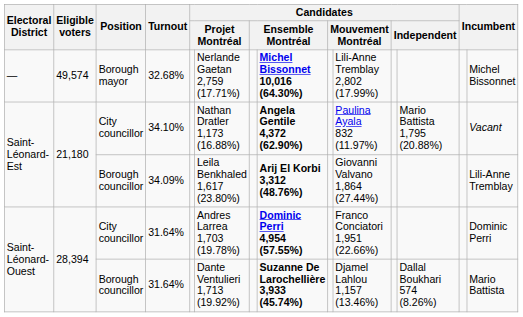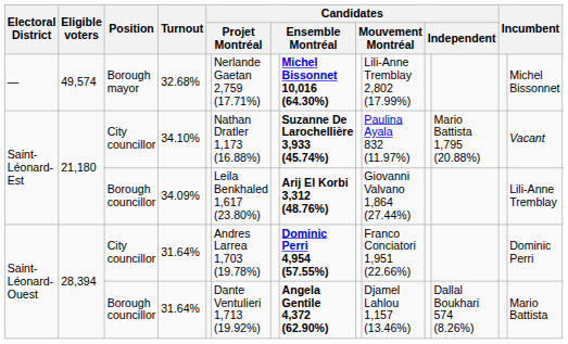 <table class="wikitable" width="100%">
 <tr>
 <th width=10% rowspan=2>Electoral District</th>
 <th width=6% rowspan=2>Eligible voters</th>
 <th width=8% rowspan=2>Position</th>
 <th width=4% rowspan=2>Turnout</th>
 <th colspan=8>Candidates</th>
 <th width=11% colspan=2 rowspan=2>Incumbent</th>
 </tr>
 <tr>
 <th width=11% colspan=2 ><span>Projet Montréal</span></th>
 <th width=11% colspan=2 ><span>Ensemble Montréal</span></th>
 <th width=11% colspan=2 ><span>Mouvement Montréal</span></th>
 <th width=11% colspan=2 >Independent</th>
 </tr>
 <tr>
 <td>—</td>
 <td>49,574</td>
 <td>Borough mayor</td>
 <td>32.68%</td>
 <td></td>
 <td>Nerlande Gaetan <br> 2,759 (17.71%)</td>
 <td> </td>
 <td><strong><a href='#'>Michel Bissonnet</a> <br> 10,016 (64.30%)</strong></td>
 <td></td>
 <td>Lili-Anne Tremblay <br> 2,802 (17.99%)</td>
 <td></td>
 <td></td>
 <td> </td>
 <td>Michel Bissonnet</td>
 </tr>
 <tr>
 <td rowspan=2>Saint-Léonard-Est</td>
 <td rowspan=2>21,180</td>
 <td>City councillor</td>
 <td>34.10%</td>
 <td></td>
 <td>Nathan Dratler <br> 1,173 (16.88%)</td>
 <td> </td>
-<td><strong>Angela Gentile <br> 4,372 (62.90%)</strong></td>
+<td><strong>Suzanne De Larochellière <br> 3,933 (45.74%)</strong></td>
 <td></td>
 <td><a href='#'>Paulina Ayala</a> <br> 832 (11.97%)</td>
 <td></td>
 <td>Mario Battista <br> 1,795 (20.88%)</td>
 <td></td>
 <td><em>Vacant</em> <small></small></td>
 </tr>
 <tr>
 <td>Borough councillor</td>
 <td>34.09%</td>
 <td></td>
 <td>Leila Benkhaled <br> 1,617 (23.80%)</td>
 <td> </td>
 <td><strong>Arij El Korbi <br> 3,312 (48.76%)</strong></td>
 <td></td>
 <td>Giovanni Valvano <br> 1,864 (27.44%)</td>
 <td></td>
 <td></td>
 <td> </td>
 <td>Lili-Anne Tremblay</td>
 </tr>
 <tr>
 <td rowspan=2>Saint-Léonard-Ouest</td>
 <td rowspan=2>28,394</td>
 <td>City councillor</td>
 <td>31.64%</td>
 <td></td>
 <td>Andres Larrea <br> 1,703 (19.78%)</td>
 <td> </td>
 <td><strong><a href='#'>Dominic Perri</a> <br> 4,954 (57.55%)</strong></td>
 <td></td>
 <td>Franco Conciatori <br> 1,951 (22.66%)</td>
 <td></td>
 <td></td>
 <td> </td>
 <td>Dominic Perri</td>
 </tr>
 <tr>
 <td>Borough councillor</td>
 <td>31.64%</td>
 <td></td>
 <td>Dante Ventulieri <br> 1,713 (19.92%)</td>
 <td> </td>
-<td><strong>Suzanne De Larochellière <br> 3,933 (45.74%)</strong></td>
+<td><strong>Angela Gentile <br> 4,372 (62.90%)</strong></td>
 <td></td>
 <td>Djamel Lahlou <br> 1,157 (13.46%)</td>
 <td></td>
 <td>Dallal Boukhari <br> 574 (8.26%)</td>
 <td> </td>
 <td>Mario Battista</td>
 </tr>
 </table>
